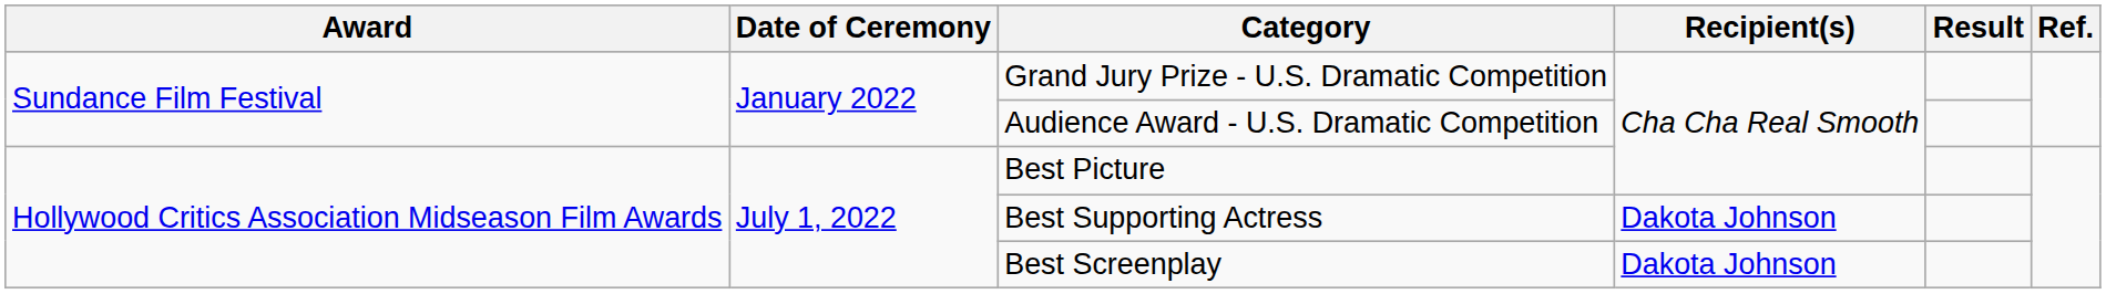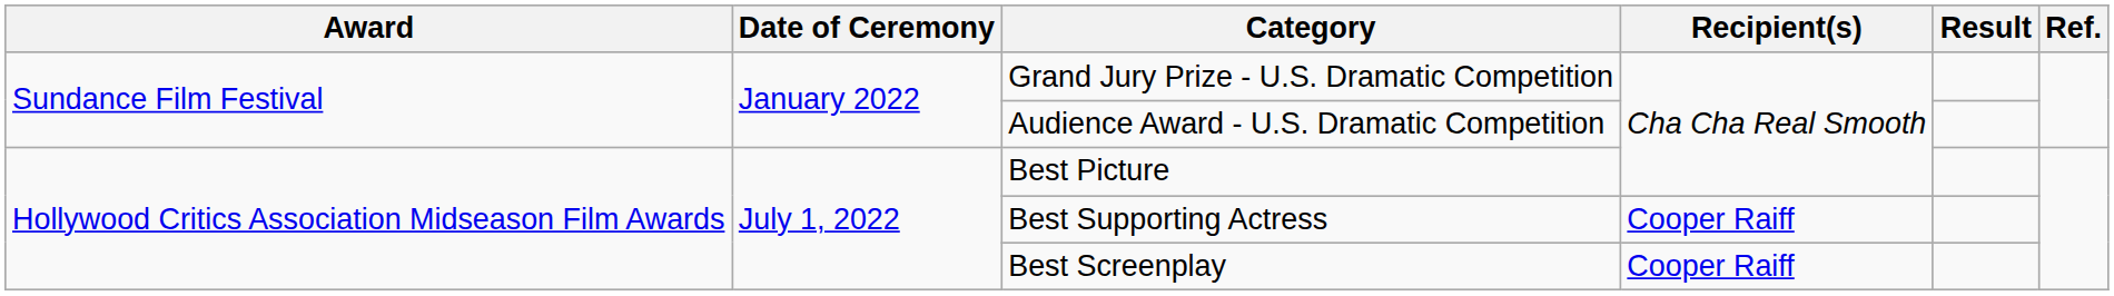 <table class="wikitable sortable">
 <tr>
 <th>Award</th>
 <th>Date of Ceremony</th>
 <th>Category</th>
 <th>Recipient(s)</th>
 <th>Result</th>
 <th>Ref.</th>
 </tr>
 <tr>
 <td rowspan="2"><a href='#'>Sundance Film Festival</a></td>
 <td rowspan="2"><a href='#'>January 2022</a></td>
 <td>Grand Jury Prize - U.S. Dramatic Competition</td>
 <td rowspan="3"><em>Cha Cha Real Smooth</em></td>
 <td></td>
 <td rowspan="2"></td>
 </tr>
 <tr>
 <td>Audience Award - U.S. Dramatic Competition</td>
 <td></td>
 </tr>
 <tr>
 <td rowspan="3"><a href='#'>Hollywood Critics Association Midseason Film Awards</a></td>
 <td rowspan="3"><a href='#'>July 1, 2022</a></td>
 <td>Best Picture</td>
 <td></td>
 <td rowspan="3"></td>
 </tr>
 <tr>
 <td>Best Supporting Actress</td>
-<td><a href='#'>Dakota Johnson</a></td>
+<td><a href='#'>Cooper Raiff</a></td>
 <td></td>
 </tr>
 <tr>
 <td>Best Screenplay</td>
-<td><a href='#'>Dakota Johnson</a></td>
+<td><a href='#'>Cooper Raiff</a></td>
 <td></td>
 </tr>
 </table>
